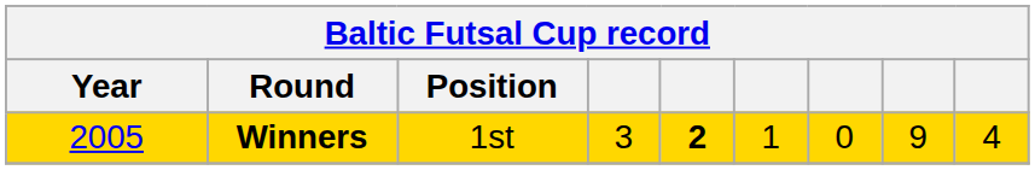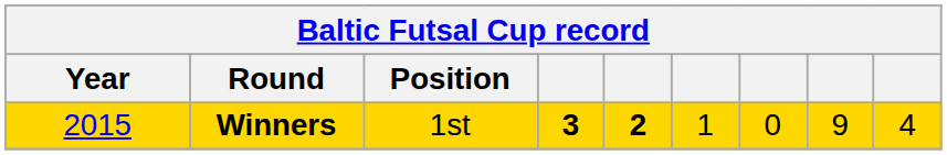 <table class="wikitable" width=50% style="text-align: center;font-size:90%;">
 <tr>
 <th colspan=9><a href='#'>Baltic Futsal Cup record</a></th>
 </tr>
 <tr>
 <th width=80>Year</th>
 <th>Round</th>
 <th>Position</th>
 <th width=25></th>
 <th width=25></th>
 <th width=25></th>
 <th width=25></th>
 <th width=25></th>
 <th width=25></th>
 </tr>
 <tr style="background:gold;">
-<td> <a href='#'>2005</a></td>
+<td> <a href='#'>2015</a></td>
 <td><strong>Winners</strong></td>
 <td>1st</td>
-<td>3</td>
+<td><strong>3</strong></td>
 <td><strong>2</strong></td>
 <td>1</td>
 <td>0</td>
 <td>9</td>
 <td>4</td>
 </tr>
 <tr>
 </tr>
 </table>
